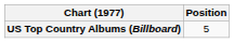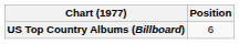 <table class="wikitable plainrowheaders" style="text-align:center">
 <tr>
 <th scope="col">Chart (1977)</th>
 <th scope="col">Position</th>
 </tr>
 <tr>
 <th scope="row">US Top Country Albums (<em>Billboard</em>)</th>
-<td>5</td>
+<td>6</td>
 </tr>
 </table>
